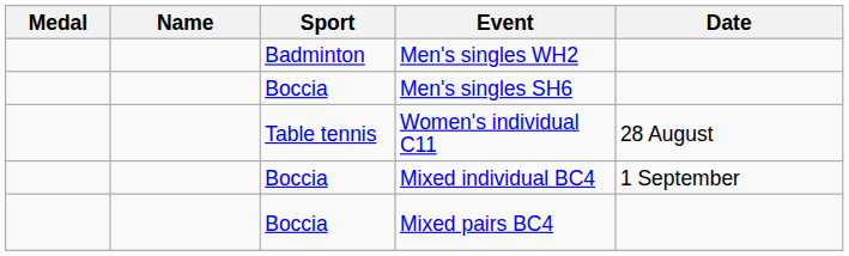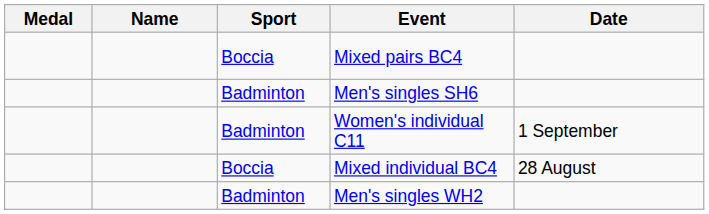 <table class="wikitable sortable" style="font-size:95%">
 <tr>
 <th style="width:6em">Medal</th>
 <th style="width:10em">Name</th>
 <th style="width:7em">Sport</th>
 <th style="width:15em">Event</th>
 <th style="width:15em">Date</th>
 </tr>
 <tr>
 <td></td>
-<td></td>
-<td><a href='#'>Badminton</a></td>
-<td><a href='#'>Men's singles WH2</a></td>
+<td><br><br></td>
+<td><a href='#'>Boccia</a></td>
+<td><a href='#'>Mixed pairs BC4</a></td>
 <td></td>
 </tr>
 <tr>
 <td></td>
 <td></td>
-<td><a href='#'>Boccia</a></td>
+<td><a href='#'>Badminton</a></td>
 <td><a href='#'>Men's singles SH6</a></td>
 <td></td>
 </tr>
 <tr>
 <td></td>
 <td></td>
-<td><a href='#'>Table tennis</a></td>
+<td><a href='#'>Badminton</a></td>
 <td><a href='#'>Women's individual C11</a></td>
-<td>28 August</td>
+<td>1 September</td>
 </tr>
 <tr>
 <td></td>
 <td></td>
 <td><a href='#'>Boccia</a></td>
 <td><a href='#'>Mixed individual BC4</a></td>
-<td>1 September</td>
+<td>28 August</td>
 </tr>
 <tr>
 <td></td>
-<td><br><br></td>
-<td><a href='#'>Boccia</a></td>
-<td><a href='#'>Mixed pairs BC4</a></td>
+<td></td>
+<td><a href='#'>Badminton</a></td>
+<td><a href='#'>Men's singles WH2</a></td>
 <td></td>
 </tr>
 </table>
